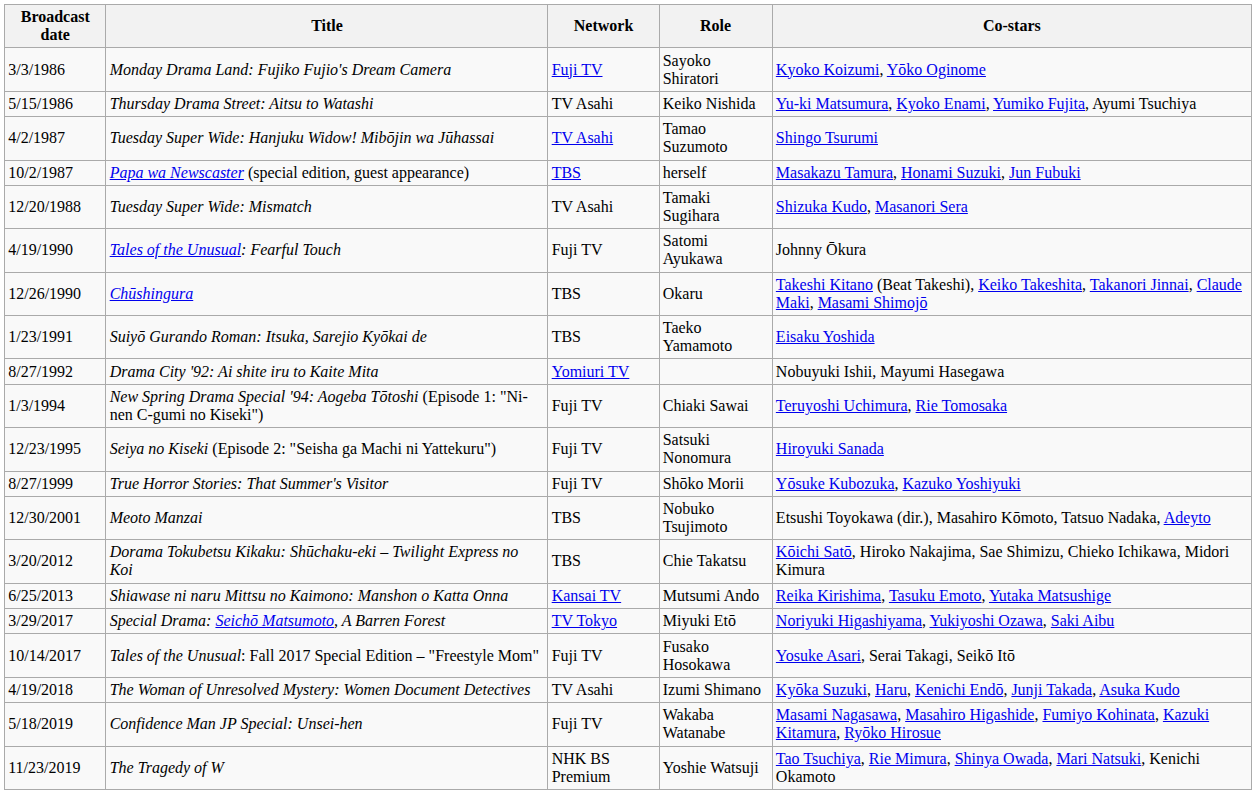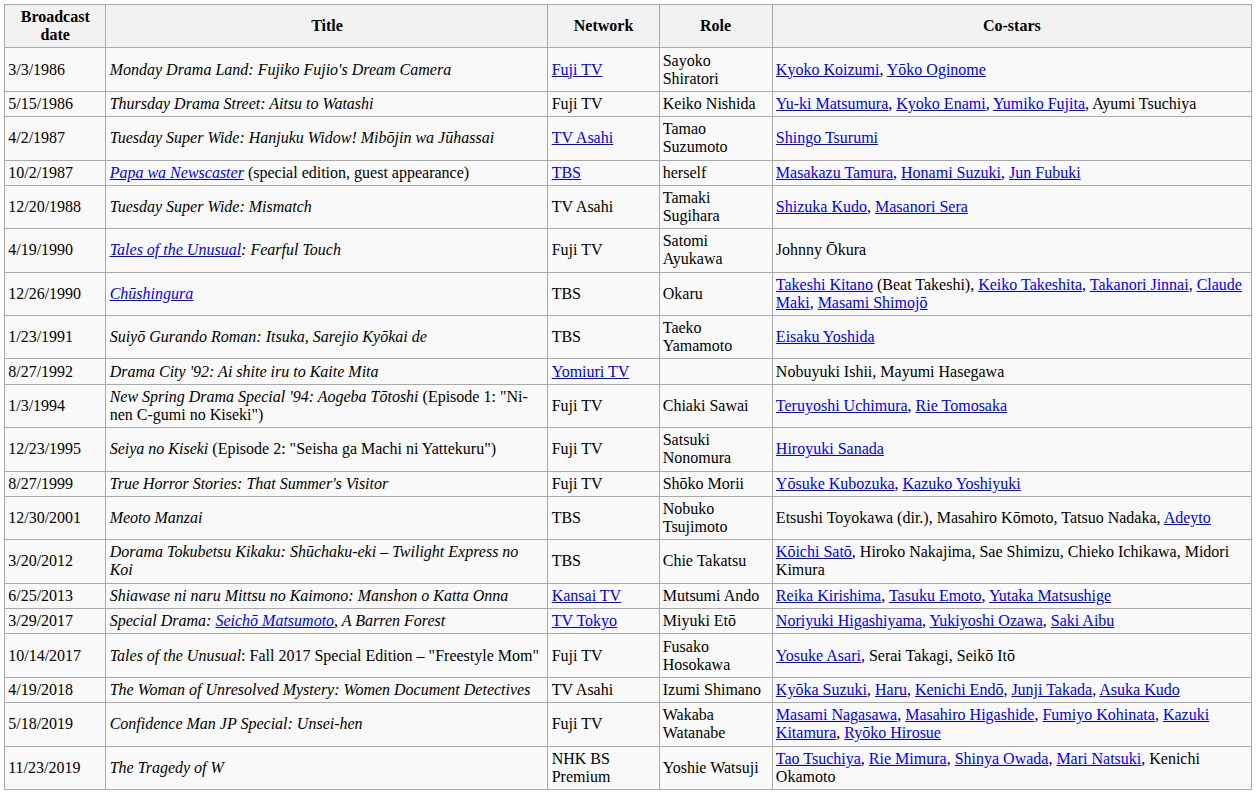 <table class=wikitable>
 <tr>
 <th>Broadcast date</th>
 <th>Title</th>
 <th>Network</th>
 <th>Role</th>
 <th>Co-stars</th>
 </tr>
 <tr>
 <td>3/3/1986</td>
 <td><em>Monday Drama Land: Fujiko Fujio's Dream Camera</em></td>
 <td><a href='#'>Fuji TV</a></td>
 <td>Sayoko Shiratori</td>
 <td><a href='#'>Kyoko Koizumi</a>, <a href='#'>Yōko Oginome</a></td>
 </tr>
 <tr>
 <td>5/15/1986</td>
 <td><em>Thursday Drama Street: Aitsu to Watashi</em></td>
-<td>TV Asahi</td>
+<td>Fuji TV</td>
 <td>Keiko Nishida</td>
 <td><a href='#'>Yu-ki Matsumura</a>, <a href='#'>Kyoko Enami</a>, <a href='#'>Yumiko Fujita</a>, Ayumi Tsuchiya</td>
 </tr>
 <tr>
 <td>4/2/1987</td>
 <td><em>Tuesday Super Wide: Hanjuku Widow! Mibōjin wa Jūhassai</em></td>
 <td><a href='#'>TV Asahi</a></td>
 <td>Tamao Suzumoto</td>
 <td><a href='#'>Shingo Tsurumi</a></td>
 </tr>
 <tr>
 <td>10/2/1987</td>
 <td><em><a href='#'>Papa wa Newscaster</a></em> (special edition, guest appearance)</td>
 <td><a href='#'>TBS</a></td>
 <td>herself</td>
 <td><a href='#'>Masakazu Tamura</a>, <a href='#'>Honami Suzuki</a>, <a href='#'>Jun Fubuki</a></td>
 </tr>
 <tr>
 <td>12/20/1988</td>
 <td><em>Tuesday Super Wide: Mismatch</em></td>
 <td>TV Asahi</td>
 <td>Tamaki Sugihara</td>
 <td><a href='#'>Shizuka Kudo</a>, <a href='#'>Masanori Sera</a></td>
 </tr>
 <tr>
 <td>4/19/1990</td>
 <td><em><a href='#'>Tales of the Unusual</a>: Fearful Touch</em></td>
 <td>Fuji TV</td>
 <td>Satomi Ayukawa</td>
 <td>Johnny Ōkura</td>
 </tr>
 <tr>
 <td>12/26/1990</td>
 <td><em><a href='#'>Chūshingura</a></em></td>
 <td>TBS</td>
 <td>Okaru</td>
 <td><a href='#'>Takeshi Kitano</a> (Beat Takeshi), <a href='#'>Keiko Takeshita</a>, <a href='#'>Takanori Jinnai</a>, <a href='#'>Claude Maki</a>, <a href='#'>Masami Shimojō</a></td>
 </tr>
 <tr>
 <td>1/23/1991</td>
 <td><em>Suiyō Gurando Roman: Itsuka, Sarejio Kyōkai de</em></td>
 <td>TBS</td>
 <td>Taeko Yamamoto</td>
 <td><a href='#'>Eisaku Yoshida</a></td>
 </tr>
 <tr>
 <td>8/27/1992</td>
 <td><em>Drama City '92: Ai shite iru to Kaite Mita</em></td>
 <td><a href='#'>Yomiuri TV</a></td>
 <td></td>
 <td>Nobuyuki Ishii, Mayumi Hasegawa</td>
 </tr>
 <tr>
 <td>1/3/1994</td>
 <td><em>New Spring Drama Special '94: Aogeba Tōtoshi</em> (Episode 1: "Ni-nen C-gumi no Kiseki")</td>
 <td>Fuji TV</td>
 <td>Chiaki Sawai</td>
 <td><a href='#'>Teruyoshi Uchimura</a>, <a href='#'>Rie Tomosaka</a></td>
 </tr>
 <tr>
 <td>12/23/1995</td>
 <td><em>Seiya no Kiseki</em> (Episode 2: "Seisha ga Machi ni Yattekuru")</td>
 <td>Fuji TV</td>
 <td>Satsuki Nonomura</td>
 <td><a href='#'>Hiroyuki Sanada</a></td>
 </tr>
 <tr>
 <td>8/27/1999</td>
 <td><em>True Horror Stories: That Summer's Visitor</em></td>
 <td>Fuji TV</td>
 <td>Shōko Morii</td>
 <td><a href='#'>Yōsuke Kubozuka</a>, <a href='#'>Kazuko Yoshiyuki</a></td>
 </tr>
 <tr>
 <td>12/30/2001</td>
 <td><em>Meoto Manzai</em></td>
 <td>TBS</td>
 <td>Nobuko Tsujimoto</td>
 <td>Etsushi Toyokawa (dir.), Masahiro Kōmoto, Tatsuo Nadaka, <a href='#'>Adeyto</a></td>
 </tr>
 <tr>
 <td>3/20/2012</td>
 <td><em>Dorama Tokubetsu Kikaku: Shūchaku-eki – Twilight Express no Koi</em></td>
 <td>TBS</td>
 <td>Chie Takatsu</td>
 <td><a href='#'>Kōichi Satō</a>, Hiroko Nakajima, Sae Shimizu, Chieko Ichikawa, Midori Kimura</td>
 </tr>
 <tr>
 <td>6/25/2013</td>
 <td><em>Shiawase ni naru Mittsu no Kaimono: Manshon o Katta Onna</em></td>
 <td><a href='#'>Kansai TV</a></td>
 <td>Mutsumi Ando</td>
 <td><a href='#'>Reika Kirishima</a>, <a href='#'>Tasuku Emoto</a>, <a href='#'>Yutaka Matsushige</a></td>
 </tr>
 <tr>
 <td>3/29/2017</td>
 <td><em>Special Drama: <a href='#'>Seichō Matsumoto</a>, A Barren Forest</em></td>
 <td><a href='#'>TV Tokyo</a></td>
 <td>Miyuki Etō</td>
 <td><a href='#'>Noriyuki Higashiyama</a>, <a href='#'>Yukiyoshi Ozawa</a>, <a href='#'>Saki Aibu</a></td>
 </tr>
 <tr>
 <td>10/14/2017</td>
 <td><em>Tales of the Unusual</em>: Fall 2017 Special Edition – "Freestyle Mom"</td>
 <td>Fuji TV</td>
 <td>Fusako Hosokawa</td>
 <td><a href='#'>Yosuke Asari</a>, Serai Takagi, Seikō Itō</td>
 </tr>
 <tr>
 <td>4/19/2018</td>
 <td><em>The Woman of Unresolved Mystery: Women Document Detectives</em></td>
 <td>TV Asahi</td>
 <td>Izumi Shimano</td>
 <td><a href='#'>Kyōka Suzuki</a>, <a href='#'>Haru</a>, <a href='#'>Kenichi Endō</a>, <a href='#'>Junji Takada</a>, <a href='#'>Asuka Kudo</a></td>
 </tr>
 <tr>
 <td>5/18/2019</td>
 <td><em>Confidence Man JP Special: Unsei-hen</em></td>
 <td>Fuji TV</td>
 <td>Wakaba Watanabe</td>
 <td><a href='#'>Masami Nagasawa</a>, <a href='#'>Masahiro Higashide</a>, <a href='#'>Fumiyo Kohinata</a>, <a href='#'>Kazuki Kitamura</a>, <a href='#'>Ryōko Hirosue</a></td>
 </tr>
 <tr>
 <td>11/23/2019</td>
 <td><em>The Tragedy of W</em></td>
 <td>NHK BS Premium</td>
 <td>Yoshie Watsuji</td>
 <td><a href='#'>Tao Tsuchiya</a>, <a href='#'>Rie Mimura</a>, <a href='#'>Shinya Owada</a>, <a href='#'>Mari Natsuki</a>, Kenichi Okamoto</td>
 </tr>
 </table>
